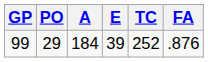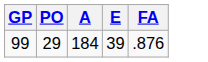 <table class="wikitable">
 <tr>
 <th><a href='#'>GP</a></th>
 <th><a href='#'>PO</a></th>
 <th><a href='#'>A</a></th>
 <th><a href='#'>E</a></th>
-<th><a href='#'>TC</a></th>
 <th><a href='#'>FA</a></th>
 </tr>
 <tr align=center>
 <td>99</td>
 <td>29</td>
 <td>184</td>
 <td>39</td>
-<td>252</td>
 <td>.876</td>
 </tr>
 </table>
